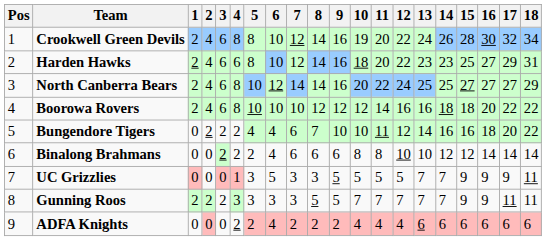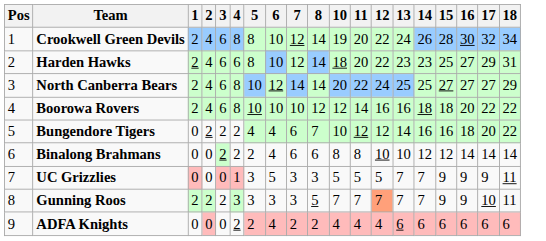 <table class="wikitable">
 <tr>
 <th>Pos</th>
 <th>Team</th>
 <th>1</th>
 <th>2</th>
 <th>3</th>
 <th>4</th>
 <th>5</th>
 <th>6</th>
 <th>7</th>
 <th>8</th>
-<th>9</th>
 <th>10</th>
 <th>11</th>
 <th>12</th>
 <th>13</th>
 <th>14</th>
 <th>15</th>
 <th>16</th>
 <th>17</th>
 <th>18</th>
 </tr>
 <tr>
 <td>1</td>
 <td> <strong>Crookwell Green Devils</strong></td>
 <td style="background:#99ccff;">2</td>
 <td style="background:#99ccff;">4</td>
 <td style="background:#99ccff;">6</td>
 <td style="background:#99ccff;">8</td>
 <td style="background:#ccffcc;">8</td>
 <td style="background:#ccffcc;">10</td>
 <td style="background:#ccffcc;"><u>12</u></td>
 <td style="background:#ccffcc;">14</td>
-<td style="background:#ccffcc;">16</td>
 <td style="background:#ccffcc;">19</td>
 <td style="background:#ccffcc;">20</td>
 <td style="background:#ccffcc;">22</td>
 <td style="background:#ccffcc;">24</td>
 <td style="background:#99ccff;">26</td>
 <td style="background:#99ccff;">28</td>
 <td style="background:#99ccff;"><u>30</u></td>
 <td style="background:#99ccff;">32</td>
 <td style="background:#99ccff;">34</td>
 </tr>
 <tr>
 <td>2</td>
 <td> <strong>Harden Hawks</strong></td>
 <td style="background:#ccffcc;"><u>2</u></td>
 <td style="background:#ccffcc;">4</td>
 <td style="background:#ccffcc;">6</td>
 <td style="background:#ccffcc;">6</td>
 <td style="background:#ccffcc;">8</td>
 <td style="background:#99ccff;">10</td>
 <td style="background:#ccffcc;">12</td>
 <td style="background:#99ccff;">14</td>
-<td style="background:#99ccff;">16</td>
 <td style="background:#ccffcc;"><u>18</u></td>
 <td style="background:#ccffcc;">20</td>
 <td style="background:#ccffcc;">22</td>
 <td style="background:#ccffcc;">23</td>
 <td style="background:#ccffcc;">23</td>
 <td style="background:#ccffcc;">25</td>
 <td style="background:#ccffcc;">27</td>
 <td style="background:#ccffcc;">29</td>
 <td style="background:#ccffcc;">31</td>
 </tr>
 <tr>
 <td>3</td>
 <td> <strong>North Canberra Bears</strong></td>
 <td style="background:#ccffcc;">2</td>
 <td style="background:#ccffcc;">4</td>
 <td style="background:#ccffcc;">6</td>
 <td style="background:#ccffcc;">8</td>
 <td style="background:#99ccff;">10</td>
 <td style="background:#ccffcc;"><u>12</u></td>
 <td style="background:#99ccff;">14</td>
 <td style="background:#ccffcc;">14</td>
-<td style="background:#ccffcc;">16</td>
 <td style="background:#99ccff;">20</td>
 <td style="background:#99ccff;">22</td>
 <td style="background:#99ccff;">24</td>
 <td style="background:#99ccff;">25</td>
 <td style="background:#ccffcc;">25</td>
 <td style="background:#ccffcc;"><u>27</u></td>
 <td style="background:#ccffcc;">27</td>
 <td style="background:#ccffcc;">27</td>
 <td style="background:#ccffcc;">29</td>
 </tr>
 <tr>
 <td>4</td>
 <td> <strong>Boorowa Rovers</strong></td>
 <td style="background:#ccffcc;">2</td>
 <td style="background:#ccffcc;">4</td>
 <td style="background:#ccffcc;">6</td>
 <td style="background:#ccffcc;">8</td>
 <td style="background:#ccffcc;"><u>10</u></td>
 <td style="background:#ccffcc;">10</td>
 <td style="background:#ccffcc;">10</td>
-<td style="background:#ccffcc;">12</td>
 <td style="background:#ccffcc;">12</td>
 <td style="background:#ccffcc;">12</td>
 <td style="background:#ccffcc;">14</td>
 <td style="background:#ccffcc;">16</td>
 <td style="background:#ccffcc;">16</td>
 <td style="background:#ccffcc;"><u>18</u></td>
 <td style="background:#ccffcc;">18</td>
 <td style="background:#ccffcc;">20</td>
 <td style="background:#ccffcc;">22</td>
 <td style="background:#ccffcc;">22</td>
 </tr>
 <tr>
 <td>5</td>
 <td> <strong>Bungendore Tigers</strong></td>
 <td>0</td>
 <td><u>2</u></td>
 <td>2</td>
 <td>2</td>
 <td style="background:#ccffcc;">4</td>
 <td style="background:#ccffcc;">4</td>
 <td style="background:#ccffcc;">6</td>
 <td style="background:#ccffcc;">7</td>
 <td style="background:#ccffcc;">10</td>
-<td style="background:#ccffcc;">10</td>
-<td style="background:#ccffcc;"><u>11</u></td>
+<td style="background:#ccffcc;"><u>12</u></td>
 <td style="background:#ccffcc;">12</td>
 <td style="background:#ccffcc;">14</td>
 <td style="background:#ccffcc;">16</td>
 <td style="background:#ccffcc;">16</td>
 <td style="background:#ccffcc;">18</td>
 <td style="background:#ccffcc;">20</td>
 <td style="background:#ccffcc;">22</td>
 </tr>
 <tr>
 <td>6</td>
 <td> <strong>Binalong Brahmans</strong></td>
 <td>0</td>
 <td>0</td>
 <td style="background:#ccffcc;"><u>2</u></td>
 <td>2</td>
 <td>2</td>
 <td>4</td>
-<td>6</td>
 <td>6</td>
 <td>6</td>
 <td>8</td>
 <td>8</td>
 <td><u>10</u></td>
 <td>10</td>
 <td>12</td>
 <td>12</td>
 <td>14</td>
 <td>14</td>
 <td>14</td>
 </tr>
 <tr>
 <td>7</td>
 <td> <strong>UC Grizzlies</strong></td>
 <td style="background:#ffbbbb;">0</td>
 <td>0</td>
 <td style="background:#ffbbbb;">0</td>
 <td style="background:#ffbbbb;">1</td>
 <td>3</td>
 <td>5</td>
 <td>3</td>
 <td>3</td>
-<td><u>5</u></td>
 <td>5</td>
 <td>5</td>
 <td>5</td>
 <td>7</td>
 <td>7</td>
 <td>9</td>
 <td>9</td>
 <td>9</td>
 <td><u>11</u></td>
 </tr>
 <tr>
 <td>8</td>
 <td> <strong>Gunning Roos</strong></td>
 <td style="background:#ccffcc;">2</td>
 <td style="background:#ccffcc;">2</td>
 <td>2</td>
 <td style="background:#ccffcc;">3</td>
 <td>3</td>
 <td>3</td>
 <td>3</td>
 <td><u>5</u></td>
-<td>5</td>
 <td>7</td>
 <td>7</td>
-<td>7</td>
+<td style="background: lightsalmon;">7</td>
 <td>7</td>
 <td>7</td>
 <td>9</td>
 <td>9</td>
-<td><u>11</u></td>
+<td><u>10</u></td>
 <td>11</td>
 </tr>
 <tr>
 <td>9</td>
 <td> <strong>ADFA Knights</strong></td>
 <td>0</td>
 <td style="background:#ffbbbb;">0</td>
 <td>0</td>
 <td><u>2</u></td>
 <td style="background:#ffbbbb;">2</td>
 <td style="background:#ffbbbb;">4</td>
 <td style="background:#ffbbbb;">2</td>
 <td style="background:#ffbbbb;">2</td>
-<td style="background:#ffbbbb;">2</td>
 <td style="background:#ffbbbb;">4</td>
 <td style="background:#ffbbbb;">4</td>
 <td style="background:#ffbbbb;">4</td>
 <td style="background:#ffbbbb;"><u>6</u></td>
 <td style="background:#ffbbbb;">6</td>
 <td style="background:#ffbbbb;">6</td>
 <td style="background:#ffbbbb;">6</td>
 <td style="background:#ffbbbb;">6</td>
 <td style="background:#ffbbbb;">6</td>
 </tr>
 </table>
